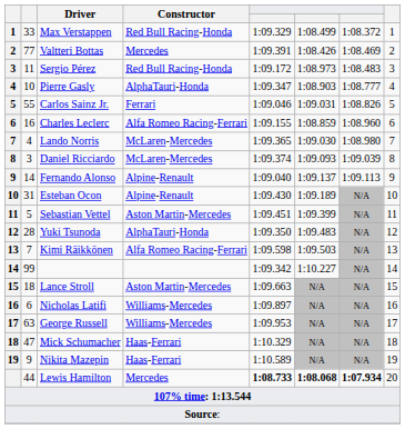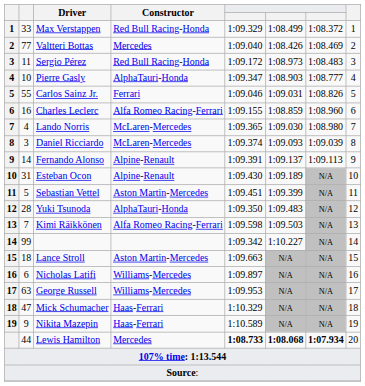 <table class="wikitable sortable" style="font-size: 85%;">
 <tr>
 <th rowspan="2"></th>
 <th rowspan="2"></th>
 <th rowspan="2">Driver</th>
 <th rowspan="2">Constructor</th>
 <th colspan="3" style="background:#eaecf0; text-align:center;"></th>
 <th rowspan="2"></th>
 </tr>
 <tr>
 <th scope="col"></th>
 <th scope="col"></th>
 <th scope="col"></th>
 </tr>
 <tr>
 <th scope="row">1</th>
 <td align="center">33</td>
 <td data-sort-value="ver"> <a href='#'>Max Verstappen</a></td>
 <td><a href='#'>Red Bull Racing</a>-<a href='#'>Honda</a></td>
 <td>1:09.329</td>
 <td>1:08.499</td>
 <td>1:08.372</td>
 <td align="center">1</td>
 </tr>
 <tr>
 <th scope="row">2</th>
 <td align="center">77</td>
 <td data-sort-value="bot"> <a href='#'>Valtteri Bottas</a></td>
 <td><a href='#'>Mercedes</a></td>
-<td>1:09.391</td>
+<td>1:09.040</td>
 <td>1:08.426</td>
 <td>1:08.469</td>
 <td align="center">2</td>
 </tr>
 <tr>
 <th scope="row">3</th>
 <td align="center">11</td>
 <td data-sort-value="per"> <a href='#'>Sergio Pérez</a></td>
 <td><a href='#'>Red Bull Racing</a>-<a href='#'>Honda</a></td>
 <td>1:09.172</td>
 <td>1:08.973</td>
 <td>1:08.483</td>
 <td align="center">3</td>
 </tr>
 <tr>
 <th scope="row">4</th>
 <td align="center">10</td>
 <td data-sort-value="gas"> <a href='#'>Pierre Gasly</a></td>
 <td><a href='#'>AlphaTauri</a>-<a href='#'>Honda</a></td>
 <td>1:09.347</td>
 <td>1:08.903</td>
 <td>1:08.777</td>
 <td align="center">4</td>
 </tr>
 <tr>
 <th scope="row">5</th>
 <td align="center">55</td>
 <td data-sort-value="sai"> <a href='#'>Carlos Sainz Jr.</a></td>
 <td><a href='#'>Ferrari</a></td>
 <td>1:09.046</td>
 <td>1:09.031</td>
 <td>1:08.826</td>
 <td align="center">5</td>
 </tr>
 <tr>
 <th scope="row">6</th>
 <td align="center">16</td>
 <td data-sort-value="lec"> <a href='#'>Charles Leclerc</a></td>
 <td><a href='#'>Alfa Romeo Racing</a>-<a href='#'>Ferrari</a></td>
 <td>1:09.155</td>
 <td>1:08.859</td>
 <td>1:08.960</td>
 <td align="center">6</td>
 </tr>
 <tr>
 <th scope="row">7</th>
 <td align="center">4</td>
 <td data-sort-value="nor"> <a href='#'>Lando Norris</a></td>
 <td><a href='#'>McLaren</a>-<a href='#'>Mercedes</a></td>
 <td>1:09.365</td>
 <td>1:09.030</td>
 <td>1:08.980</td>
 <td align="center">7</td>
 </tr>
 <tr>
 <th scope="row">8</th>
 <td align="center">3</td>
 <td data-sort-value="ric"> <a href='#'>Daniel Ricciardo</a></td>
 <td><a href='#'>McLaren</a>-<a href='#'>Mercedes</a></td>
 <td>1:09.374</td>
 <td>1:09.093</td>
 <td>1:09.039</td>
 <td align="center">8</td>
 </tr>
 <tr>
 <th scope="row">9</th>
 <td align="center">14</td>
 <td data-sort-value="alo"> <a href='#'>Fernando Alonso</a></td>
 <td><a href='#'>Alpine</a>-<a href='#'>Renault</a></td>
-<td>1:09.040</td>
+<td>1:09.391</td>
 <td>1:09.137</td>
 <td>1:09.113</td>
 <td align="center">9</td>
 </tr>
 <tr>
 <th scope="row">10</th>
 <td align="center">31</td>
 <td data-sort-value="oco"> <a href='#'>Esteban Ocon</a></td>
 <td><a href='#'>Alpine</a>-<a href='#'>Renault</a></td>
 <td>1:09.430</td>
 <td>1:09.189</td>
 <td style="background: silver" align="center" data-sort-value="15"><small>N/A</small></td>
 <td align="center">10</td>
 </tr>
 <tr>
 <th scope="row">11</th>
 <td align="center">5</td>
 <td data-sort-value="vet"> <a href='#'>Sebastian Vettel</a></td>
 <td><a href='#'>Aston Martin</a>-<a href='#'>Mercedes</a></td>
 <td>1:09.451</td>
 <td>1:09.399</td>
 <td style="background: silver" align="center" data-sort-value="11"><small>N/A</small></td>
 <td align="center">11</td>
 </tr>
 <tr>
 <th scope="row">12</th>
 <td align="center">28</td>
 <td data-sort-value="tsu"> <a href='#'>Yuki Tsunoda</a></td>
 <td><a href='#'>AlphaTauri</a>-<a href='#'>Honda</a></td>
 <td>1:09.350</td>
 <td>1:09.483</td>
 <td style="background: silver" align="center" data-sort-value="11"><small>N/A</small></td>
 <td align="center">12</td>
 </tr>
 <tr>
 <th scope="row">13</th>
 <td align="center">7</td>
 <td data-sort-value="rai"> <a href='#'>Kimi Räikkönen</a></td>
 <td><a href='#'>Alfa Romeo Racing</a>-<a href='#'>Ferrari</a></td>
 <td>1:09.598</td>
 <td>1:09.503</td>
 <td style="background: silver" align="center" data-sort-value="12"><small>N/A</small></td>
 <td align="center">13</td>
 </tr>
 <tr>
 <th scope="row">14</th>
 <td align="center">99</td>
 <td data-sort-value="gio"></td>
 <td></td>
 <td>1:09.342</td>
 <td>1:10.227</td>
 <td style="background: silver" align="center" data-sort-value="14"><small>N/A</small></td>
 <td align="center">14</td>
 </tr>
 <tr>
 <th scope="row">15</th>
 <td align="center">18</td>
 <td data-sort-value="str"> <a href='#'>Lance Stroll</a></td>
 <td><a href='#'>Aston Martin</a>-<a href='#'>Mercedes</a></td>
 <td>1:09.663</td>
 <td style="background: silver" align="center" data-sort-value="20"><small>N/A</small></td>
 <td style="background: silver" align="center" data-sort-value="20"><small>N/A</small></td>
 <td align="center">15</td>
 </tr>
 <tr>
 <th scope="row">16</th>
 <td align="center">6</td>
 <td data-sort-value="lat"> <a href='#'>Nicholas Latifi</a></td>
 <td><a href='#'>Williams</a>-<a href='#'>Mercedes</a></td>
 <td>1:09.897</td>
 <td style="background: silver" align="center" data-sort-value="17"><small>N/A</small></td>
 <td style="background: silver" align="center" data-sort-value="17"><small>N/A</small></td>
 <td align="center">16</td>
 </tr>
 <tr>
 <th scope="row">17</th>
 <td align="center">63</td>
 <td data-sort-value="rus"> <a href='#'>George Russell</a></td>
 <td><a href='#'>Williams</a>-<a href='#'>Mercedes</a></td>
 <td>1:09.953</td>
 <td style="background: silver" align="center" data-sort-value="13"><small>N/A</small></td>
 <td style="background: silver" align="center" data-sort-value="13"><small>N/A</small></td>
 <td align="center">17</td>
 </tr>
 <tr>
 <th scope="row">18</th>
 <td align="center">47</td>
 <td data-sort-value="sch"> <a href='#'>Mick Schumacher</a></td>
 <td><a href='#'>Haas</a>-<a href='#'>Ferrari</a></td>
 <td>1:10.329</td>
 <td style="background: silver" align="center" data-sort-value="18"><small>N/A</small></td>
 <td style="background: silver" align="center" data-sort-value="18"><small>N/A</small></td>
 <td align="center">18</td>
 </tr>
 <tr>
 <th scope="row">19</th>
 <td align="center">9</td>
 <td data-sort-value="maz"><a href='#'>Nikita Mazepin</a></td>
 <td><a href='#'>Haas</a>-<a href='#'>Ferrari</a></td>
 <td>1:10.589</td>
 <td style="background: silver" align="center" data-sort-value="19"><small>N/A</small></td>
 <td style="background: silver" align="center" data-sort-value="19"><small>N/A</small></td>
 <td align="center">19</td>
 </tr>
 <tr>
 <th scope="row" data-sort-value="20"></th>
 <td align="center">44</td>
 <td data-sort-value="ham"> <a href='#'>Lewis Hamilton</a></td>
 <td><a href='#'>Mercedes</a></td>
 <td><strong>1:08.733</strong></td>
 <td><strong>1:08.068</strong></td>
 <td><strong>1:07.934</strong></td>
 <td align="center">20</td>
 </tr>
 <tr class="sortbottom">
 <td colspan="8" style="background-color:#EAECF0;text-align:center"><strong><a href='#'>107% time</a>: 1:13.544</strong></td>
 </tr>
 <tr class="sortbottom">
 <td colspan="8" style="background-color:#EAECF0;text-align:center"><strong>Source</strong>:</td>
 </tr>
 <tr>
 </tr>
 </table>
